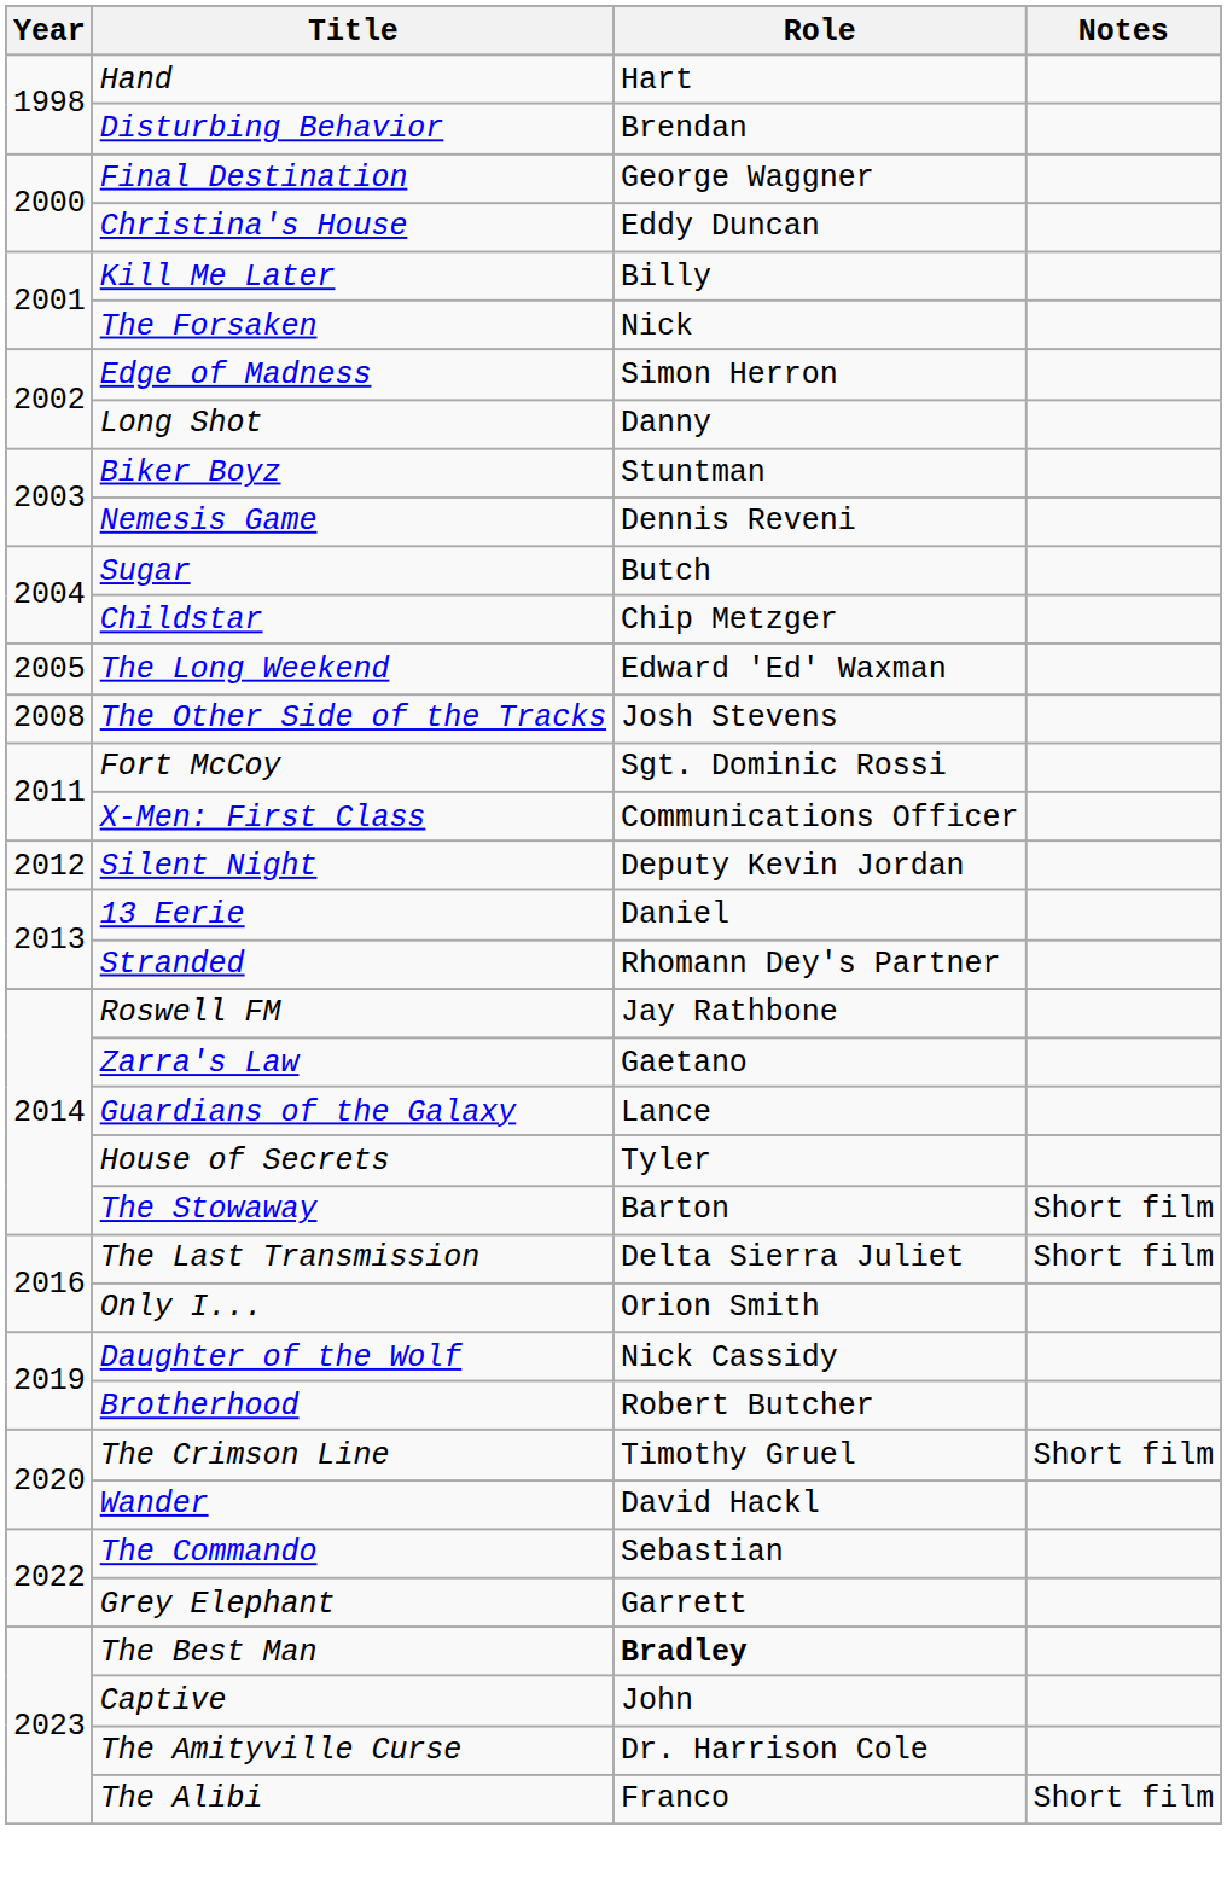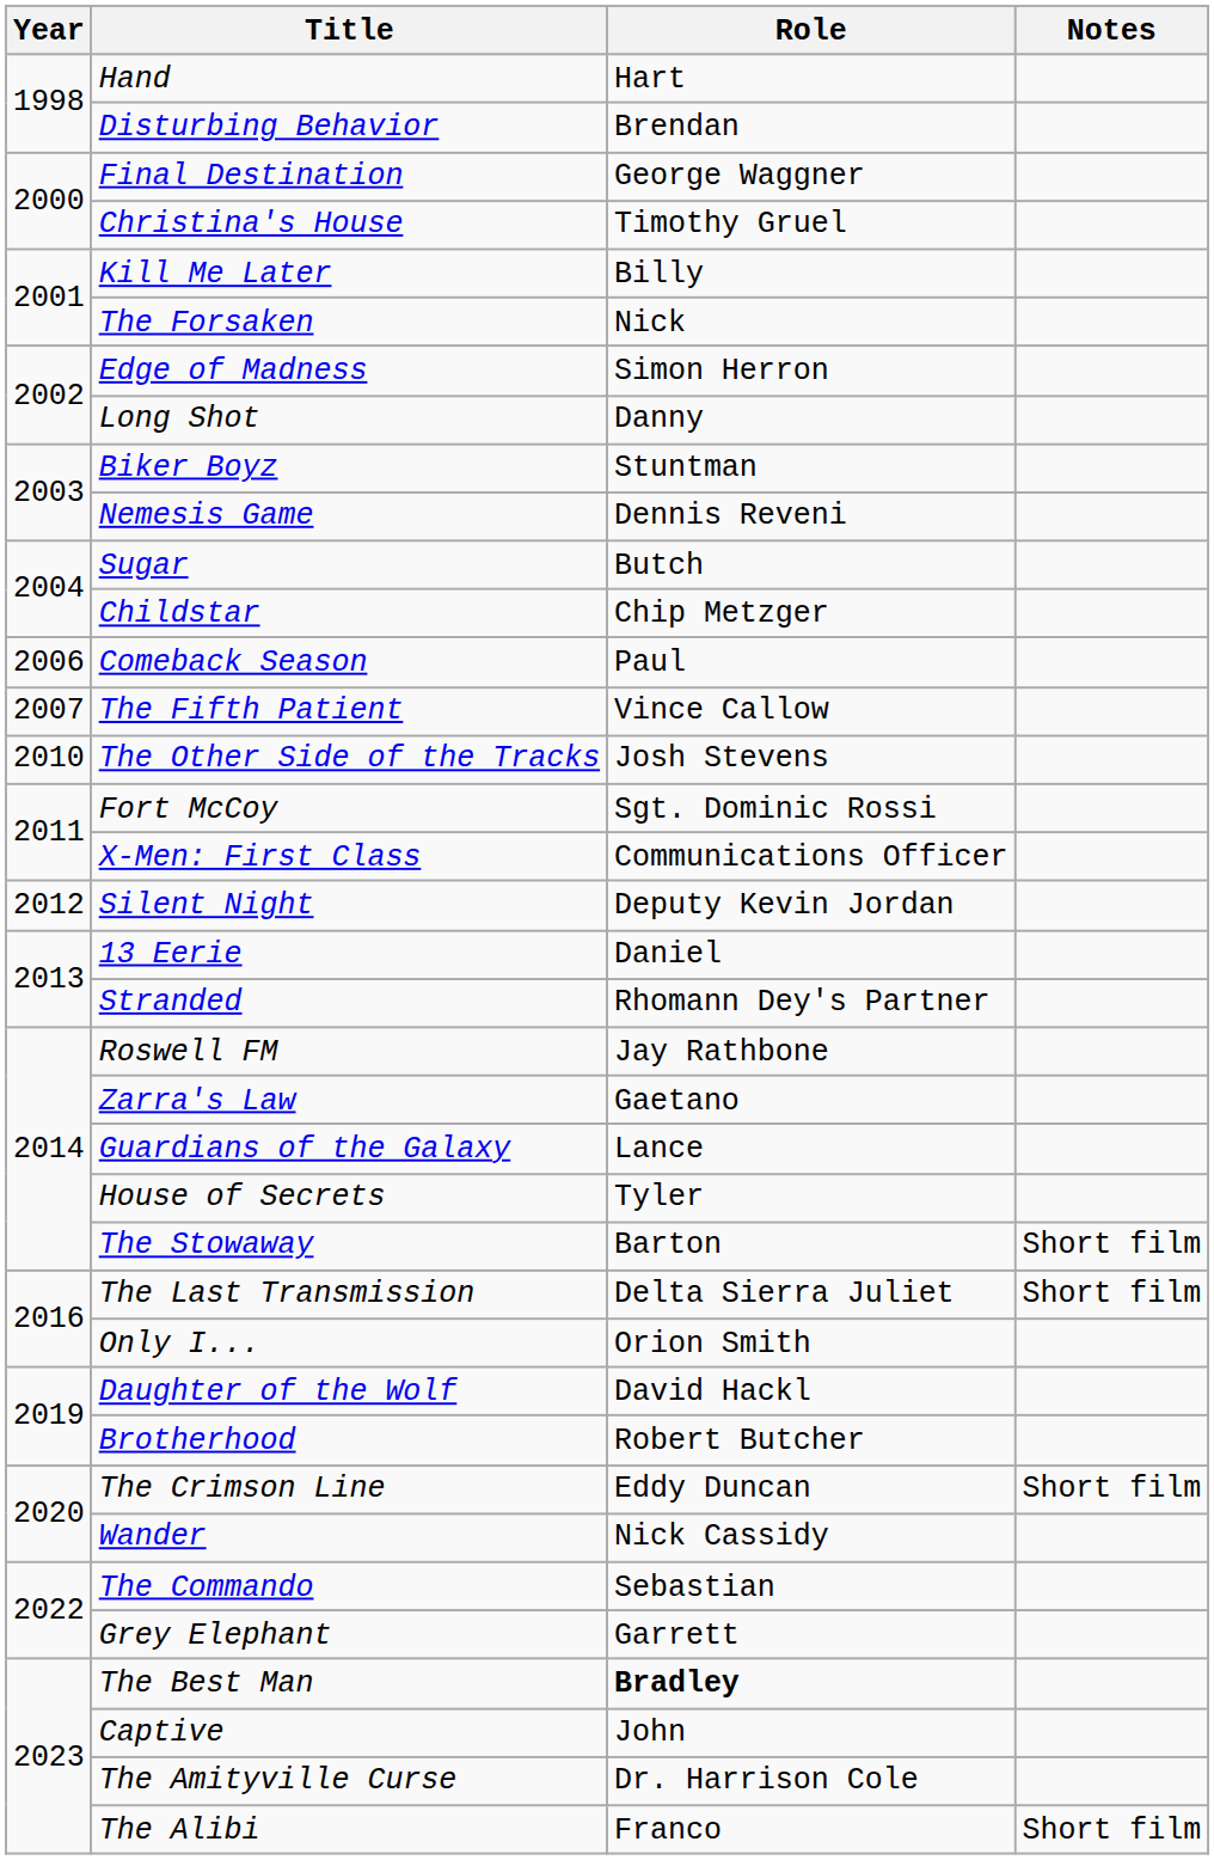 <table class="wikitable sortable">
 <tr style="background:#ccc; text-align:center;">
 <th>Year</th>
 <th>Title</th>
 <th>Role</th>
 <th class="unsortable">Notes</th>
 </tr>
 <tr>
 <td rowspan="2">1998</td>
 <td><em>Hand</em></td>
 <td>Hart</td>
 <td></td>
 </tr>
 <tr>
 <td><em><a href='#'>Disturbing Behavior</a></em></td>
 <td>Brendan</td>
 <td></td>
 </tr>
 <tr>
 <td rowspan="2">2000</td>
 <td><em><a href='#'>Final Destination</a></em></td>
 <td>George Waggner</td>
 <td></td>
 </tr>
 <tr>
 <td><em><a href='#'>Christina's House</a></em></td>
-<td>Eddy Duncan</td>
+<td>Timothy Gruel</td>
 <td></td>
 </tr>
 <tr>
 <td rowspan="2">2001</td>
 <td><em><a href='#'>Kill Me Later</a></em></td>
 <td>Billy</td>
 <td></td>
 </tr>
 <tr>
 <td data-sort-value="Forsaken, The"><em><a href='#'>The Forsaken</a></em></td>
 <td>Nick</td>
 <td></td>
 </tr>
 <tr>
 <td rowspan="2">2002</td>
 <td><em><a href='#'>Edge of Madness</a></em></td>
 <td>Simon Herron</td>
 <td></td>
 </tr>
 <tr>
 <td><em>Long Shot</em></td>
 <td>Danny</td>
 <td></td>
 </tr>
 <tr>
 <td rowspan="2">2003</td>
 <td><em><a href='#'>Biker Boyz</a></em></td>
 <td>Stuntman</td>
 <td></td>
 </tr>
 <tr>
 <td><em><a href='#'>Nemesis Game</a></em></td>
 <td>Dennis Reveni</td>
 <td></td>
 </tr>
 <tr>
 <td rowspan="2">2004</td>
 <td><em><a href='#'>Sugar</a></em></td>
 <td>Butch</td>
 <td></td>
 </tr>
 <tr>
 <td><em><a href='#'>Childstar</a></em></td>
 <td>Chip Metzger</td>
 <td></td>
 </tr>
 <tr>
-<td>2005</td>
-<td data-sort-value="Long Weekend, The"><em><a href='#'>The Long Weekend</a></em></td>
-<td>Edward 'Ed' Waxman</td>
+<td>2006</td>
+<td><em><a href='#'>Comeback Season</a></em></td>
+<td>Paul</td>
 <td></td>
 </tr>
 <tr>
-<td>2008</td>
+<td>2007</td>
+<td data-sort-value="Fifth Patient, The"><em><a href='#'>The Fifth Patient</a></em></td>
+<td>Vince Callow</td>
+<td></td>
+</tr>
+<tr>
+<td>2010</td>
 <td data-sort-value="Other Side of the Tracks, The"><em><a href='#'>The Other Side of the Tracks</a></em></td>
 <td>Josh Stevens</td>
 <td></td>
 </tr>
 <tr>
 <td rowspan="2">2011</td>
 <td><em>Fort McCoy</em></td>
 <td>Sgt. Dominic Rossi</td>
 <td></td>
 </tr>
 <tr>
 <td><em><a href='#'>X-Men: First Class</a></em></td>
 <td>Communications Officer</td>
 <td></td>
 </tr>
 <tr>
 <td>2012</td>
 <td><em><a href='#'>Silent Night</a></em></td>
 <td>Deputy Kevin Jordan</td>
 <td></td>
 </tr>
 <tr>
 <td rowspan="2">2013</td>
 <td><em><a href='#'>13 Eerie</a></em></td>
 <td>Daniel</td>
 <td></td>
 </tr>
 <tr>
 <td><em><a href='#'>Stranded</a></em></td>
 <td>Rhomann Dey's Partner</td>
 <td></td>
 </tr>
 <tr>
 <td rowspan="5">2014</td>
 <td><em>Roswell FM</em></td>
 <td>Jay Rathbone</td>
 <td></td>
 </tr>
 <tr>
 <td><em><a href='#'>Zarra's Law</a></em></td>
 <td>Gaetano</td>
 <td></td>
 </tr>
 <tr>
 <td><em><a href='#'>Guardians of the Galaxy</a></em></td>
 <td>Lance</td>
 <td></td>
 </tr>
 <tr>
 <td><em>House of Secrets</em></td>
 <td>Tyler</td>
 <td></td>
 </tr>
 <tr>
 <td data-sort-value="Stowaway, The"><em><a href='#'>The Stowaway</a></em></td>
 <td>Barton</td>
 <td>Short film</td>
 </tr>
 <tr>
 <td rowspan="2">2016</td>
 <td data-sort-value="last transmission, The"><em>The Last Transmission</em></td>
 <td>Delta Sierra Juliet</td>
 <td>Short film</td>
 </tr>
 <tr>
 <td><em>Only I...</em></td>
 <td>Orion Smith</td>
 <td></td>
 </tr>
 <tr>
 <td rowspan="2">2019</td>
 <td><em><a href='#'>Daughter of the Wolf</a></em></td>
-<td>Nick Cassidy</td>
+<td>David Hackl</td>
 <td></td>
 </tr>
 <tr>
 <td><em><a href='#'>Brotherhood</a></em></td>
 <td>Robert Butcher</td>
 <td></td>
 </tr>
 <tr>
 <td rowspan="2">2020</td>
 <td><em>The Crimson Line</em></td>
-<td>Timothy Gruel</td>
+<td>Eddy Duncan</td>
 <td>Short film</td>
 </tr>
 <tr>
 <td><em><a href='#'>Wander</a></em></td>
-<td>David Hackl</td>
+<td>Nick Cassidy</td>
 <td></td>
 </tr>
 <tr>
 <td rowspan="2">2022</td>
 <td><em><a href='#'>The Commando</a></em></td>
 <td>Sebastian</td>
 <td></td>
 </tr>
 <tr>
 <td><em>Grey Elephant</em></td>
 <td>Garrett</td>
 <td></td>
 </tr>
 <tr>
 <td rowspan="4">2023</td>
 <td><em>The Best Man</em></td>
 <td><strong>Bradley</strong></td>
 <td></td>
 </tr>
 <tr>
 <td><em>Captive</em></td>
 <td>John</td>
 <td></td>
 </tr>
 <tr>
 <td data-sort-value="Amityville Curse, The"><em>The Amityville Curse</em></td>
 <td>Dr. Harrison Cole</td>
 <td></td>
 </tr>
 <tr>
 <td><em>The Alibi</em></td>
 <td>Franco</td>
 <td>Short film</td>
 </tr>
 </table>
